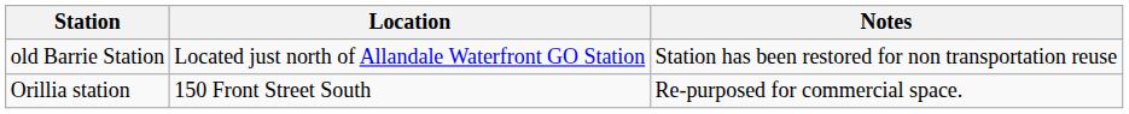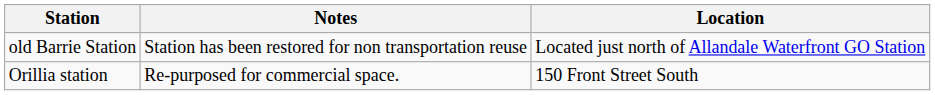 <table class="wikitable">
 <tr>
 <th>Station</th>
+<th>Notes</th>
 <th>Location</th>
-<th>Notes</th>
 </tr>
 <tr>
 <td>old Barrie Station</td>
+<td>Station has been restored for non transportation reuse</td>
 <td>Located just north of <a href='#'>Allandale Waterfront GO Station</a></td>
-<td>Station has been restored for non transportation reuse</td>
 </tr>
 <tr>
 <td>Orillia station</td>
+<td>Re-purposed for commercial space.</td>
 <td>150 Front Street South</td>
-<td>Re-purposed for commercial space.</td>
 </tr>
 </table>
